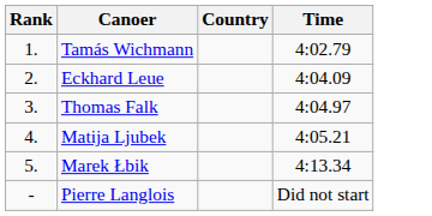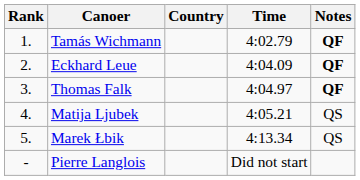 <table class="wikitable sortable" style="text-align:center">
 <tr>
 <th>Rank</th>
 <th>Canoer</th>
 <th>Country</th>
 <th>Time</th>
+<th>Notes</th>
 </tr>
 <tr>
 <td>1.</td>
 <td align=left athlete><a href='#'>Tamás Wichmann</a></td>
 <td align=left athlete></td>
 <td>4:02.79</td>
+<td><strong>QF</strong></td>
 </tr>
 <tr>
 <td>2.</td>
 <td align=left athlete><a href='#'>Eckhard Leue</a></td>
 <td align=left athlete></td>
 <td>4:04.09</td>
+<td><strong>QF</strong></td>
 </tr>
 <tr>
 <td>3.</td>
 <td align=left athlete><a href='#'>Thomas Falk</a></td>
 <td align=left athlete></td>
 <td>4:04.97</td>
+<td><strong>QF</strong></td>
 </tr>
 <tr>
 <td>4.</td>
 <td align=left athlete><a href='#'>Matija Ljubek</a></td>
 <td align=left athlete></td>
 <td>4:05.21</td>
+<td>QS</td>
 </tr>
 <tr>
 <td>5.</td>
 <td align=left athlete><a href='#'>Marek Łbik</a></td>
 <td align=left athlete></td>
 <td>4:13.34</td>
+<td>QS</td>
 </tr>
 <tr>
 <td>-</td>
 <td align=left athlete><a href='#'>Pierre Langlois</a></td>
 <td align=left athlete></td>
 <td>Did not start</td>
+<td></td>
 </tr>
 </table>
